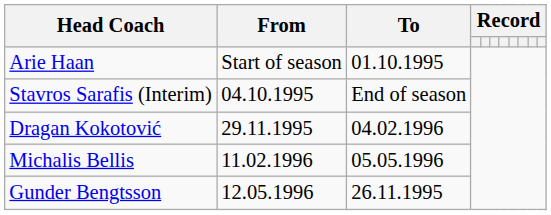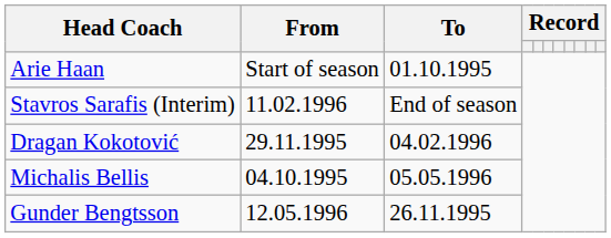 <table class="wikitable" style="text-align: ">
 <tr>
 <th rowspan=2>Head Coach</th>
 <th rowspan=2>From</th>
 <th rowspan=2>To</th>
 <th colspan=8>Record</th>
 </tr>
 <tr>
 <th></th>
 <th></th>
 <th></th>
 <th></th>
 <th></th>
 <th></th>
 <th></th>
 <th></th>
 </tr>
 <tr>
 <td> <a href='#'>Arie Haan</a></td>
 <td>Start of season</td>
 <td>01.10.1995<br></td>
 </tr>
 <tr>
 <td> <a href='#'>Stavros Sarafis</a> (Interim)</td>
-<td>04.10.1995</td>
+<td>11.02.1996</td>
 <td>End of season<br></td>
 </tr>
 <tr>
 <td> <a href='#'>Dragan Kokotović</a></td>
 <td>29.11.1995</td>
 <td>04.02.1996<br></td>
 </tr>
 <tr>
 <td> <a href='#'>Michalis Bellis</a></td>
-<td>11.02.1996</td>
+<td>04.10.1995</td>
 <td>05.05.1996<br></td>
 </tr>
 <tr>
 <td> <a href='#'>Gunder Bengtsson</a></td>
 <td>12.05.1996</td>
 <td>26.11.1995<br></td>
 </tr>
 </table>
